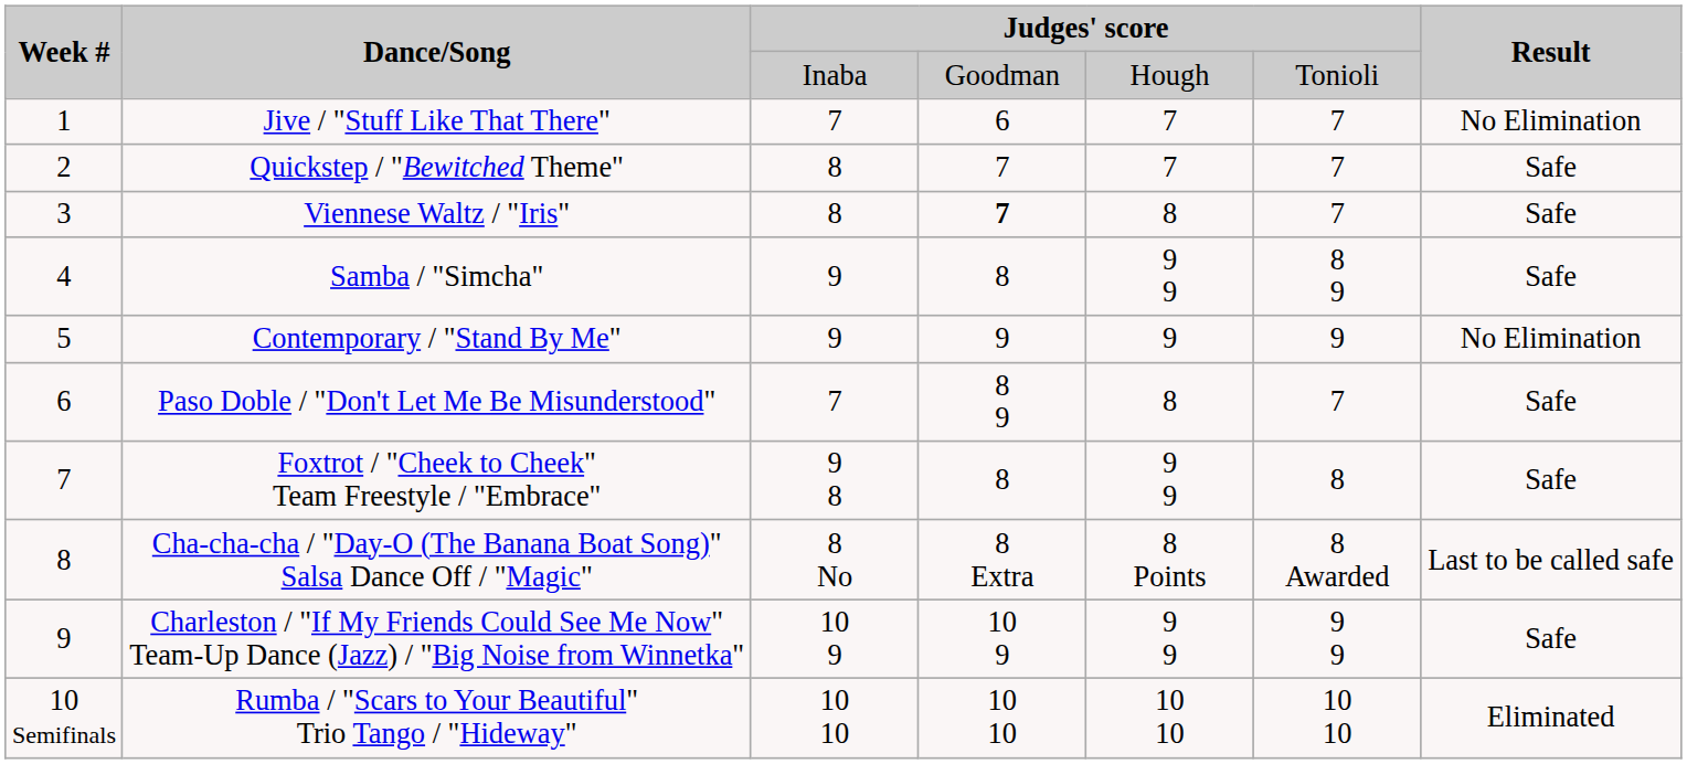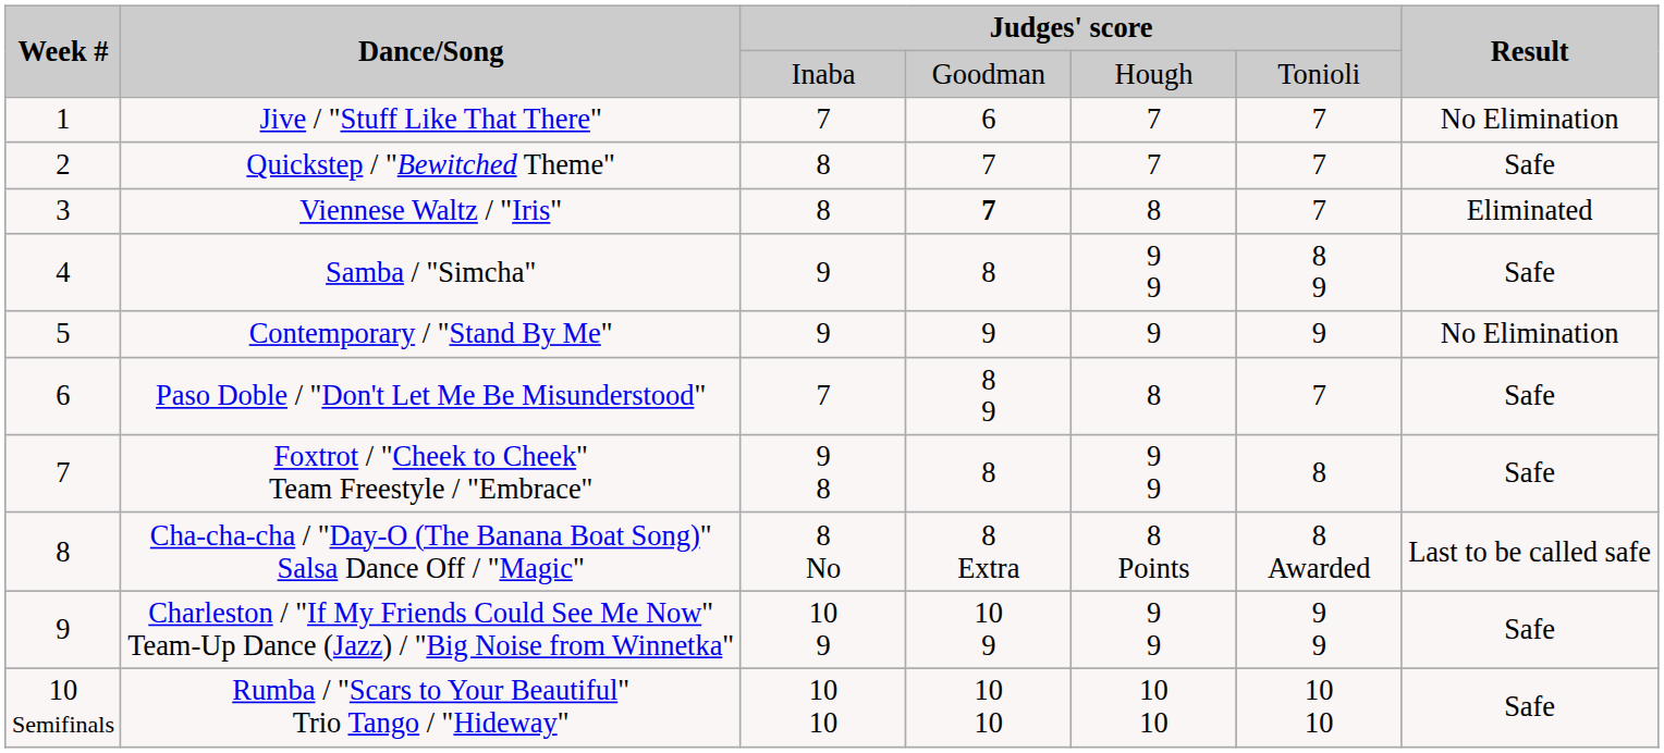 <table class="wikitable" style="float:left;">
 <tr style="text-align:Center; background:#ccc;">
 <td rowspan="2"><strong>Week #</strong></td>
 <td rowspan="2"><strong>Dance/Song</strong></td>
 <td colspan="4"><strong>Judges' score</strong></td>
 <td rowspan="2"><strong>Result</strong></td>
 </tr>
 <tr style="text-align:center; background:#ccc;">
 <td style="width:10%; ">Inaba</td>
 <td style="width:10%; ">Goodman</td>
 <td style="width:10%; ">Hough</td>
 <td style="width:10%; ">Tonioli</td>
 </tr>
 <tr style="text-align:center; background:#faf6f6;">
 <td>1</td>
 <td><a href='#'>Jive</a> / "<a href='#'>Stuff Like That There</a>"</td>
 <td>7</td>
 <td>6</td>
 <td>7</td>
 <td>7</td>
 <td>No Elimination</td>
 </tr>
 <tr style="text-align:center; background:#faf6f6;">
 <td>2</td>
 <td><a href='#'>Quickstep</a> / "<em><a href='#'>Bewitched</a></em> Theme"</td>
 <td>8</td>
 <td>7</td>
 <td>7</td>
 <td>7</td>
 <td>Safe</td>
 </tr>
 <tr style="text-align:center; background:#faf6f6;">
 <td>3</td>
 <td><a href='#'>Viennese Waltz</a> / "<a href='#'>Iris</a>"</td>
 <td>8</td>
 <td><strong>7</strong></td>
 <td>8</td>
 <td>7</td>
-<td>Safe</td>
+<td>Eliminated</td>
 </tr>
 <tr style="text-align:center; background:#faf6f6;">
 <td>4</td>
 <td><a href='#'>Samba</a> / "Simcha"</td>
 <td>9</td>
 <td>8</td>
 <td>9<br>9</td>
 <td>8<br>9</td>
 <td>Safe</td>
 </tr>
 <tr style="text-align:center; background:#faf6f6;">
 <td>5</td>
 <td><a href='#'>Contemporary</a> / "<a href='#'>Stand By Me</a>"</td>
 <td>9</td>
 <td>9</td>
 <td>9</td>
 <td>9</td>
 <td>No Elimination</td>
 </tr>
 <tr style="text-align:center; background:#faf6f6;">
 <td>6</td>
 <td><a href='#'>Paso Doble</a> / "<a href='#'>Don't Let Me Be Misunderstood</a>"</td>
 <td>7</td>
 <td>8<br>9</td>
 <td>8</td>
 <td>7</td>
 <td>Safe</td>
 </tr>
 <tr style="text-align:center; background:#faf6f6;">
 <td>7</td>
 <td><a href='#'>Foxtrot</a> / "<a href='#'>Cheek to Cheek</a>"<br>Team Freestyle / "Embrace"</td>
 <td>9<br>8</td>
 <td>8</td>
 <td>9<br>9</td>
 <td>8</td>
 <td>Safe</td>
 </tr>
 <tr style="text-align:center; background:#faf6f6;">
 <td>8</td>
 <td><a href='#'>Cha-cha-cha</a> / "<a href='#'>Day-O (The Banana Boat Song)</a>"<br><a href='#'>Salsa</a> Dance Off / "<a href='#'>Magic</a>"</td>
 <td>8<br>No</td>
 <td>8<br>Extra</td>
 <td>8<br>Points</td>
 <td>8<br>Awarded</td>
 <td>Last to be called safe</td>
 </tr>
 <tr style="text-align:center; background:#faf6f6;">
 <td>9</td>
 <td><a href='#'>Charleston</a> / "<a href='#'>If My Friends Could See Me Now</a>"<br>Team-Up Dance (<a href='#'>Jazz</a>) / "<a href='#'>Big Noise from Winnetka</a>"</td>
 <td>10<br>9</td>
 <td>10<br>9</td>
 <td>9<br>9</td>
 <td>9<br>9</td>
 <td>Safe</td>
 </tr>
 <tr style="text-align:center; background:#faf6f6;">
 <td>10<br><small>Semifinals</small></td>
 <td><a href='#'>Rumba</a> / "<a href='#'>Scars to Your Beautiful</a>"<br>Trio <a href='#'>Tango</a> / "<a href='#'>Hideway</a>"</td>
 <td>10<br>10</td>
 <td>10<br>10</td>
 <td>10<br>10</td>
 <td>10<br>10</td>
-<td>Eliminated</td>
+<td>Safe</td>
 </tr>
 </table>
